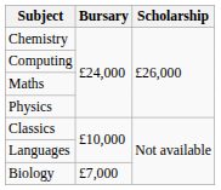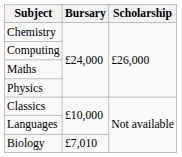 <table class="wikitable">
 <tr>
 <th>Subject</th>
 <th>Bursary</th>
 <th>Scholarship</th>
 </tr>
 <tr>
 <td>Chemistry</td>
 <td rowspan="4">£24,000</td>
 <td rowspan="4">£26,000</td>
 </tr>
 <tr>
 <td>Computing</td>
 </tr>
 <tr>
 <td>Maths</td>
 </tr>
 <tr>
 <td>Physics</td>
 </tr>
 <tr>
 <td>Classics</td>
 <td rowspan="2">£10,000</td>
 <td rowspan="3">Not available</td>
 </tr>
 <tr>
 <td>Languages</td>
 </tr>
 <tr>
 <td>Biology</td>
-<td>£7,000</td>
+<td>£7,010</td>
 </tr>
 </table>
